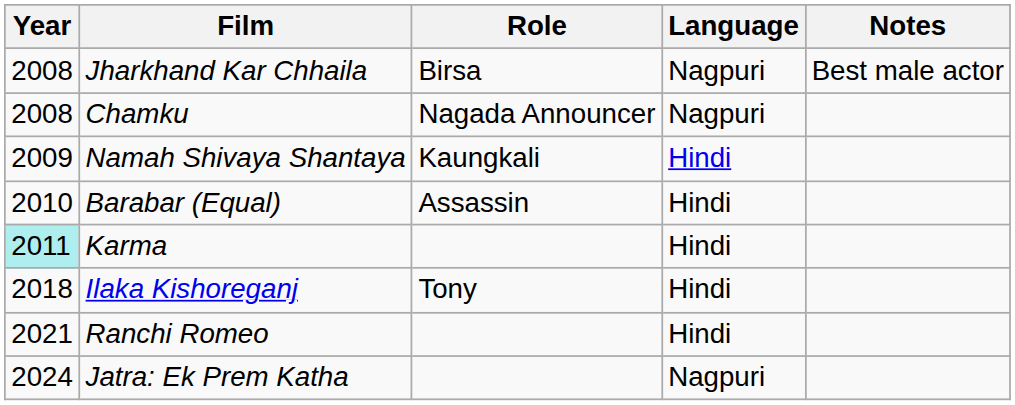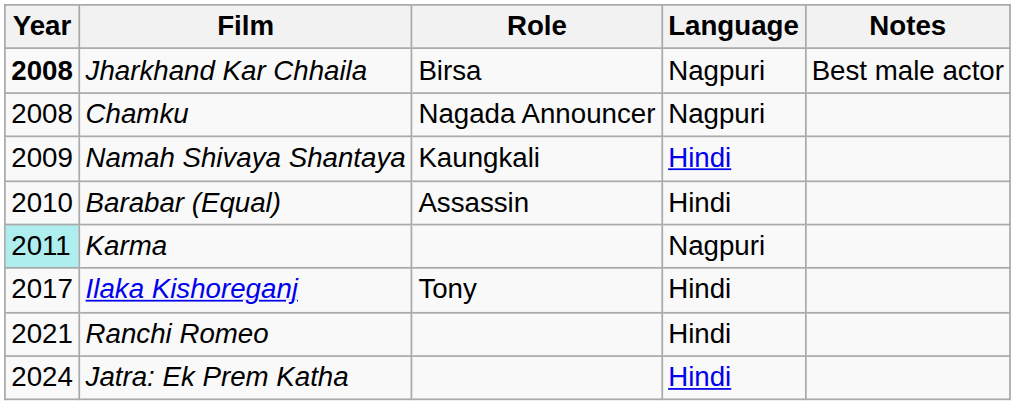 <table class="wikitable sortable">
 <tr>
 <th scope="col">Year</th>
 <th scope="col">Film</th>
 <th scope="col">Role</th>
 <th scope="col">Language</th>
 <th scope="col">Notes</th>
 </tr>
 <tr>
-<td>2008</td>
+<td><strong>2008</strong></td>
 <td><em>Jharkhand Kar Chhaila</em></td>
 <td>Birsa</td>
 <td>Nagpuri</td>
 <td>Best male actor</td>
 </tr>
 <tr>
 <td rowspan="">2008</td>
 <td><em>Chamku</em></td>
 <td>Nagada Announcer</td>
 <td>Nagpuri</td>
 <td></td>
 </tr>
 <tr>
 <td>2009</td>
 <td><em>Namah Shivaya Shantaya</em></td>
 <td>Kaungkali</td>
 <td><a href='#'>Hindi</a></td>
 <td></td>
 </tr>
 <tr>
 <td>2010</td>
 <td><em>Barabar (Equal)</em></td>
 <td>Assassin</td>
 <td>Hindi</td>
 <td></td>
 </tr>
 <tr>
 <td style="background: paleturquoise;">2011</td>
 <td><em>Karma</em></td>
 <td></td>
-<td>Hindi</td>
+<td>Nagpuri</td>
 <td></td>
 </tr>
 <tr>
-<td>2018</td>
+<td>2017</td>
 <td><em><a href='#'>Ilaka Kishoreganj</a></em></td>
 <td>Tony</td>
 <td>Hindi</td>
 <td></td>
 </tr>
 <tr>
 <td>2021</td>
 <td><em>Ranchi Romeo</em></td>
 <td></td>
 <td>Hindi</td>
 <td></td>
 </tr>
 <tr>
 <td>2024</td>
 <td><em>Jatra: Ek Prem Katha</em></td>
 <td></td>
-<td>Nagpuri</td>
+<td><a href='#'>Hindi</a></td>
 <td></td>
 </tr>
 </table>
